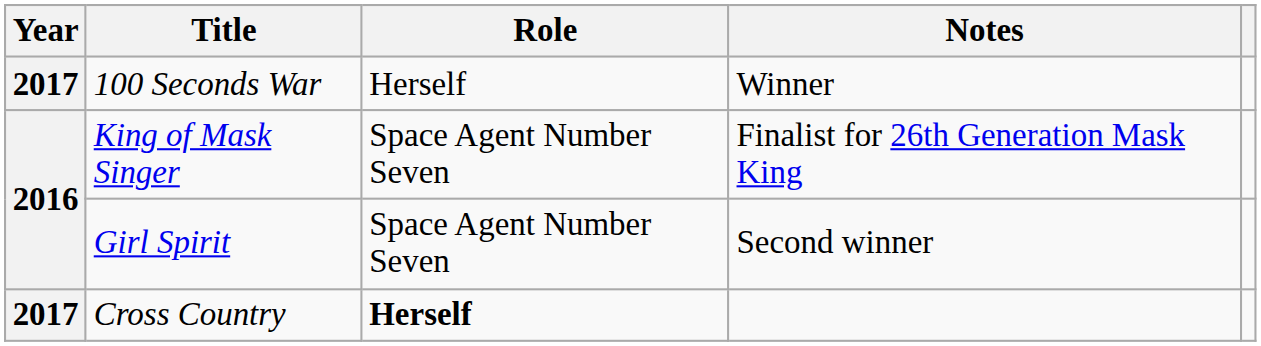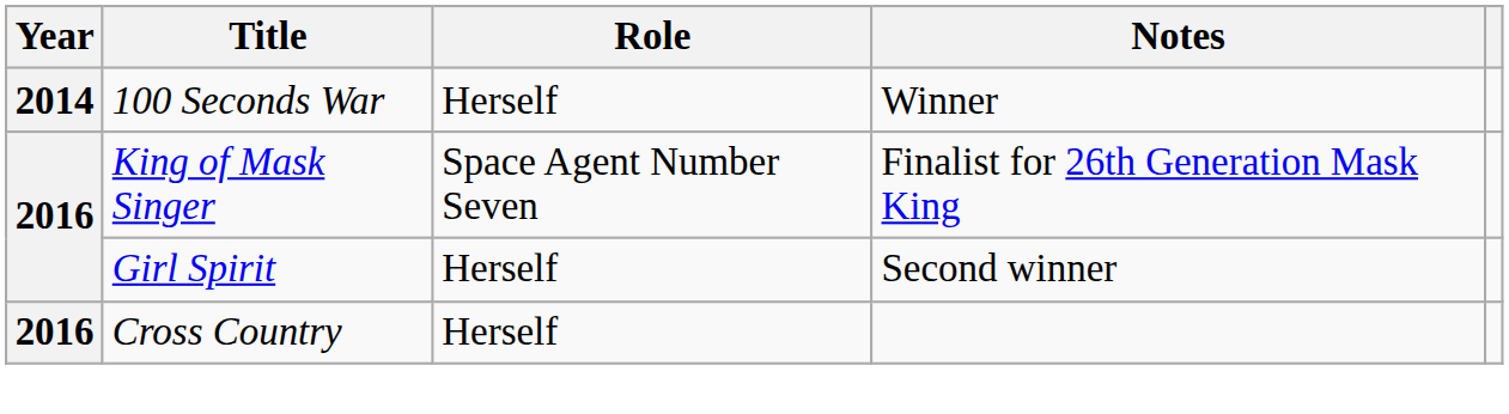 <table class="wikitable plainrowheaders sortable"  style=font-size:100%>
 <tr>
 <th scope="col">Year</th>
 <th scope="col">Title</th>
 <th scope="col">Role</th>
 <th scope="col" class="unsortable">Notes</th>
 <th scope="col" class="unsortable"></th>
 </tr>
 <tr>
-<th scope="row">2017</th>
+<th scope="row">2014</th>
 <td><em>100 Seconds War</em></td>
 <td>Herself</td>
 <td>Winner</td>
 <td style="text-align:center;"></td>
 </tr>
 <tr>
 <th rowspan="2" scope="row">2016</th>
 <td><em><a href='#'>King of Mask Singer</a></em></td>
 <td>Space Agent Number Seven</td>
 <td>Finalist for <a href='#'>26th Generation Mask King</a></td>
 <td style="text-align:center;"></td>
 </tr>
 <tr>
 <td><em><a href='#'>Girl Spirit</a></em></td>
-<td>Space Agent Number Seven</td>
+<td>Herself</td>
 <td>Second winner</td>
 <td style="text-align:center;"></td>
 </tr>
 <tr>
-<th scope="row">2017</th>
+<th scope="row">2016</th>
 <td><em>Cross Country</em></td>
-<td><strong>Herself</strong></td>
+<td>Herself</td>
 <td></td>
 <td style="text-align:center;"></td>
 </tr>
 </table>
